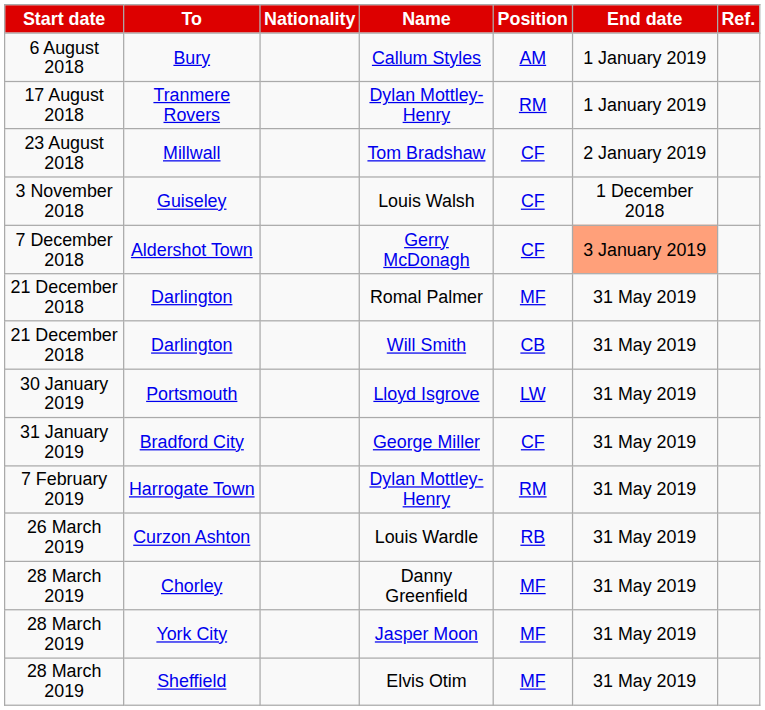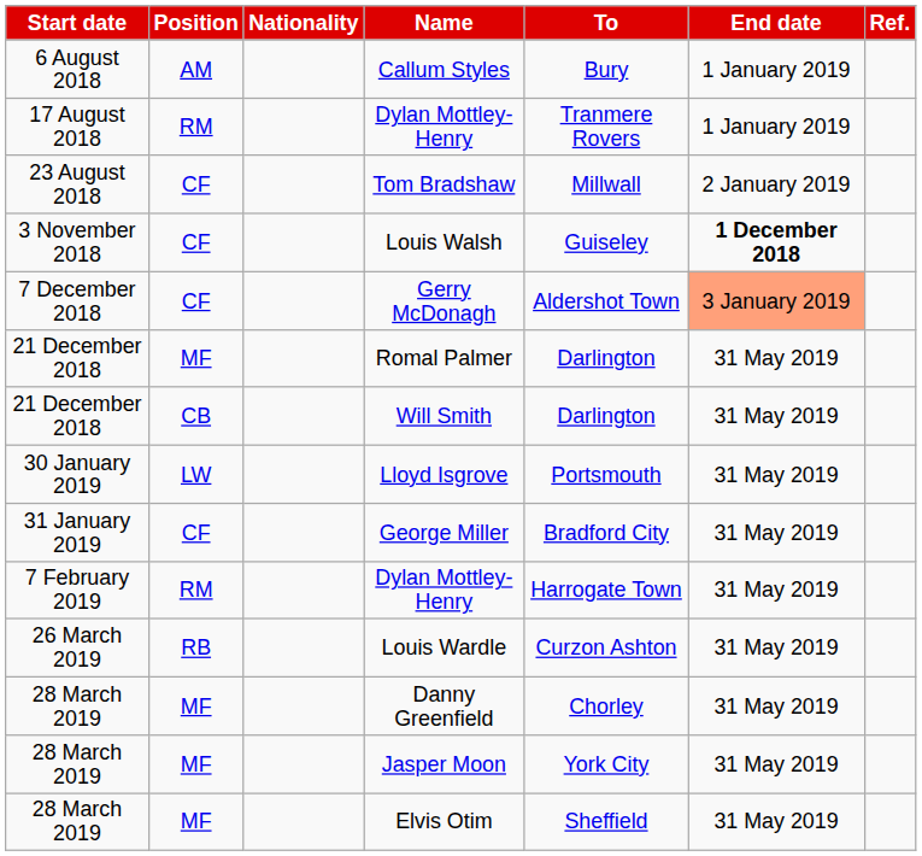 <table class="wikitable"  style="text-align:center; font-size:90%; ">
 <tr>
 <th style="background:#DD0000; color:white; width:110px;">Start date</th>
-<th style="background:#DD0000; color:white; width:130px;">To</th>
+<th style="background:#DD0000; color:white; width:50px;">Position</th>
 <th style="background:#DD0000; color:white; width:50px;">Nationality</th>
 <th style="background:#DD0000; color:white; width:130px;">Name</th>
-<th style="background:#DD0000; color:white; width:50px;">Position</th>
+<th style="background:#DD0000; color:white; width:130px;">To</th>
 <th style="background:#DD0000; color:white; width:150px;">End date</th>
 <th style="background:#DD0000; color:white; width:25px;">Ref.</th>
 </tr>
 <tr>
 <td>6 August 2018</td>
-<td><a href='#'>Bury</a></td>
+<td><a href='#'>AM</a></td>
 <td></td>
 <td><a href='#'>Callum Styles</a></td>
-<td><a href='#'>AM</a></td>
+<td><a href='#'>Bury</a></td>
 <td>1 January 2019</td>
 <td></td>
 </tr>
 <tr>
 <td>17 August 2018</td>
-<td><a href='#'>Tranmere Rovers</a></td>
+<td><a href='#'>RM</a></td>
 <td></td>
 <td><a href='#'>Dylan Mottley-Henry</a></td>
-<td><a href='#'>RM</a></td>
+<td><a href='#'>Tranmere Rovers</a></td>
 <td>1 January 2019</td>
 <td></td>
 </tr>
 <tr>
 <td>23 August 2018</td>
-<td><a href='#'>Millwall</a></td>
+<td><a href='#'>CF</a></td>
 <td></td>
 <td><a href='#'>Tom Bradshaw</a></td>
-<td><a href='#'>CF</a></td>
+<td><a href='#'>Millwall</a></td>
 <td>2 January 2019</td>
 <td></td>
 </tr>
 <tr>
 <td>3 November 2018</td>
-<td><a href='#'>Guiseley</a></td>
+<td><a href='#'>CF</a></td>
 <td></td>
 <td>Louis Walsh</td>
-<td><a href='#'>CF</a></td>
-<td>1 December 2018</td>
+<td><a href='#'>Guiseley</a></td>
+<td><strong>1 December 2018</strong></td>
 <td></td>
 </tr>
 <tr>
 <td>7 December 2018</td>
-<td><a href='#'>Aldershot Town</a></td>
+<td><a href='#'>CF</a></td>
 <td></td>
 <td><a href='#'>Gerry McDonagh</a></td>
-<td><a href='#'>CF</a></td>
+<td><a href='#'>Aldershot Town</a></td>
 <td style="background: lightsalmon;">3 January 2019</td>
 <td></td>
 </tr>
 <tr>
 <td>21 December 2018</td>
-<td><a href='#'>Darlington</a></td>
+<td><a href='#'>MF</a></td>
 <td></td>
 <td>Romal Palmer</td>
-<td><a href='#'>MF</a></td>
+<td><a href='#'>Darlington</a></td>
 <td>31 May 2019</td>
 <td></td>
 </tr>
 <tr>
 <td>21 December 2018</td>
-<td><a href='#'>Darlington</a></td>
+<td><a href='#'>CB</a></td>
 <td></td>
 <td><a href='#'>Will Smith</a></td>
-<td><a href='#'>CB</a></td>
+<td><a href='#'>Darlington</a></td>
 <td>31 May 2019</td>
 <td></td>
 </tr>
 <tr>
 <td>30 January 2019</td>
-<td><a href='#'>Portsmouth</a></td>
+<td><a href='#'>LW</a></td>
 <td></td>
 <td><a href='#'>Lloyd Isgrove</a></td>
-<td><a href='#'>LW</a></td>
+<td><a href='#'>Portsmouth</a></td>
 <td>31 May 2019</td>
 <td></td>
 </tr>
 <tr>
 <td>31 January 2019</td>
-<td><a href='#'>Bradford City</a></td>
+<td><a href='#'>CF</a></td>
 <td></td>
 <td><a href='#'>George Miller</a></td>
-<td><a href='#'>CF</a></td>
+<td><a href='#'>Bradford City</a></td>
 <td>31 May 2019</td>
 <td></td>
 </tr>
 <tr>
 <td>7 February 2019</td>
-<td><a href='#'>Harrogate Town</a></td>
+<td><a href='#'>RM</a></td>
 <td></td>
 <td><a href='#'>Dylan Mottley-Henry</a></td>
-<td><a href='#'>RM</a></td>
+<td><a href='#'>Harrogate Town</a></td>
 <td>31 May 2019</td>
 <td></td>
 </tr>
 <tr>
 <td>26 March 2019</td>
-<td><a href='#'>Curzon Ashton</a></td>
+<td><a href='#'>RB</a></td>
 <td></td>
 <td>Louis Wardle</td>
-<td><a href='#'>RB</a></td>
+<td><a href='#'>Curzon Ashton</a></td>
 <td>31 May 2019</td>
 <td></td>
 </tr>
 <tr>
 <td>28 March 2019</td>
-<td><a href='#'>Chorley</a></td>
+<td><a href='#'>MF</a></td>
 <td></td>
 <td>Danny Greenfield</td>
-<td><a href='#'>MF</a></td>
+<td><a href='#'>Chorley</a></td>
 <td>31 May 2019</td>
 <td></td>
 </tr>
 <tr>
 <td>28 March 2019</td>
-<td><a href='#'>York City</a></td>
+<td><a href='#'>MF</a></td>
 <td></td>
 <td><a href='#'>Jasper Moon</a></td>
-<td><a href='#'>MF</a></td>
+<td><a href='#'>York City</a></td>
 <td>31 May 2019</td>
 <td></td>
 </tr>
 <tr>
 <td>28 March 2019</td>
-<td><a href='#'>Sheffield</a></td>
+<td><a href='#'>MF</a></td>
 <td></td>
 <td>Elvis Otim</td>
-<td><a href='#'>MF</a></td>
+<td><a href='#'>Sheffield</a></td>
 <td>31 May 2019</td>
 <td></td>
 </tr>
 </table>
